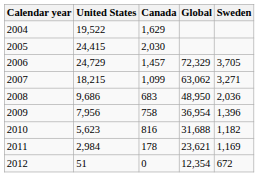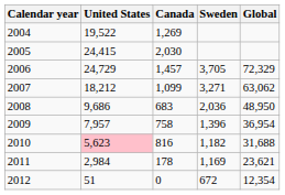 <table class="wikitable">
 <tr>
 <th>Calendar year</th>
 <th>United States</th>
 <th>Canada</th>
+<th>Sweden</th>
 <th>Global</th>
-<th>Sweden</th>
 </tr>
 <tr>
 <td>2004</td>
 <td>19,522</td>
-<td>1,629</td>
+<td>1,269</td>
 <td></td>
 <td></td>
 </tr>
 <tr>
 <td>2005</td>
 <td>24,415</td>
 <td>2,030</td>
 <td></td>
 <td></td>
 </tr>
 <tr>
 <td>2006</td>
 <td>24,729</td>
 <td>1,457</td>
+<td>3,705</td>
 <td>72,329</td>
-<td>3,705</td>
 </tr>
 <tr>
 <td>2007</td>
-<td>18,215</td>
+<td>18,212</td>
 <td>1,099</td>
+<td>3,271</td>
 <td>63,062</td>
-<td>3,271</td>
 </tr>
 <tr>
 <td>2008</td>
 <td>9,686</td>
 <td>683</td>
+<td>2,036</td>
 <td>48,950</td>
-<td>2,036</td>
 </tr>
 <tr>
 <td>2009</td>
-<td>7,956</td>
+<td>7,957</td>
 <td>758</td>
+<td>1,396</td>
 <td>36,954</td>
-<td>1,396</td>
 </tr>
 <tr>
 <td>2010</td>
-<td>5,623</td>
+<td style="background: pink;">5,623</td>
 <td>816</td>
+<td>1,182</td>
 <td>31,688</td>
-<td>1,182</td>
 </tr>
 <tr>
 <td>2011</td>
 <td>2,984</td>
 <td>178</td>
+<td>1,169</td>
 <td>23,621</td>
-<td>1,169</td>
 </tr>
 <tr>
 <td>2012</td>
 <td>51</td>
 <td>0</td>
+<td>672</td>
 <td>12,354</td>
-<td>672</td>
 </tr>
 </table>
